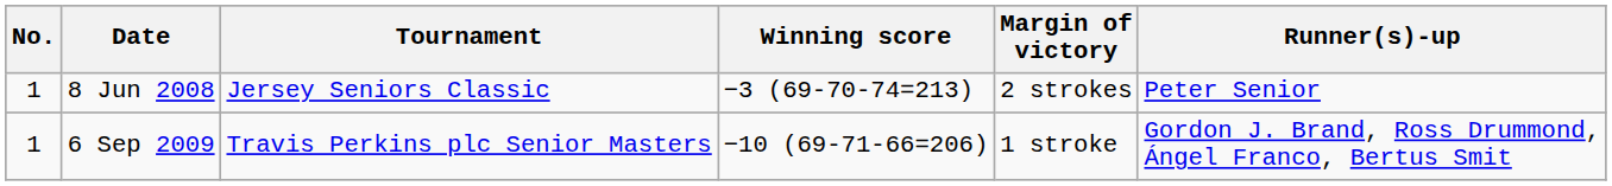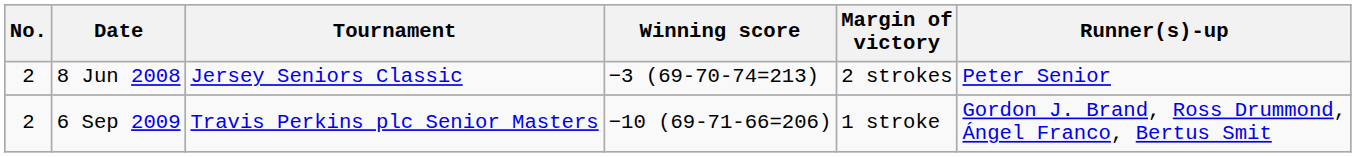 <table class="wikitable" style="font-size:95%;">
 <tr>
 <th>No.</th>
 <th>Date</th>
 <th>Tournament</th>
 <th>Winning score</th>
 <th>Margin of<br>victory</th>
 <th>Runner(s)-up</th>
 </tr>
 <tr>
-<td align=center>1</td>
+<td align=center>2</td>
 <td align=right>8 Jun <a href='#'>2008</a></td>
 <td><a href='#'>Jersey Seniors Classic</a></td>
 <td>−3 (69-70-74=213)</td>
 <td>2 strokes</td>
 <td> <a href='#'>Peter Senior</a></td>
 </tr>
 <tr>
-<td align=center>1</td>
+<td align=center>2</td>
 <td align=right>6 Sep <a href='#'>2009</a></td>
 <td><a href='#'>Travis Perkins plc Senior Masters</a></td>
 <td>−10 (69-71-66=206)</td>
 <td>1 stroke</td>
 <td> <a href='#'>Gordon J. Brand</a>,  <a href='#'>Ross Drummond</a>,<br> <a href='#'>Ángel Franco</a>,  <a href='#'>Bertus Smit</a></td>
 </tr>
 </table>
